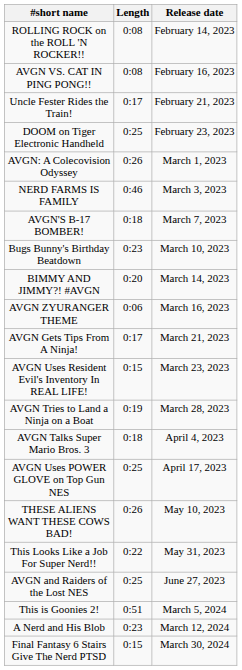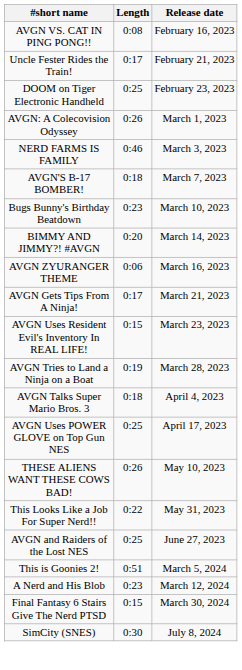 <table class="wikitable" style= "text-align: center; width: 55%;">
 <tr>
 <th>#short name</th>
 <th>Length</th>
 <th>Release date</th>
-</tr>
-<tr>
-<td valign="top">ROLLING ROCK on the ROLL 'N ROCKER!!</td>
-<td style="vertical-align:top; text-align:center;">0:08</td>
-<td valign="top" nowrap>February 14, 2023</td>
 </tr>
 <tr>
 <td valign="top">AVGN VS. CAT IN PING PONG!!</td>
 <td style="vertical-align:top; text-align:center;">0:08</td>
 <td valign="top" nowrap>February 16, 2023</td>
 </tr>
 <tr>
 <td valign="top">Uncle Fester Rides the Train!</td>
 <td style="vertical-align:top; text-align:center;">0:17</td>
 <td valign="top" nowrap>February 21, 2023</td>
 </tr>
 <tr>
 <td valign="top">DOOM on Tiger Electronic Handheld</td>
 <td style="vertical-align:top; text-align:center;">0:25</td>
 <td valign="top" nowrap>February 23, 2023</td>
 </tr>
 <tr>
 <td valign="top">AVGN: A Colecovision Odyssey</td>
 <td style="vertical-align:top; text-align:center;">0:26</td>
 <td valign="top" nowrap>March 1, 2023</td>
 </tr>
 <tr>
 <td valign="top">NERD FARMS IS FAMILY</td>
 <td style="vertical-align:top; text-align:center;">0:46</td>
 <td valign="top" nowrap>March 3, 2023</td>
 </tr>
 <tr>
 <td valign="top">AVGN'S B-17 BOMBER!</td>
 <td style="vertical-align:top; text-align:center;">0:18</td>
 <td valign="top" nowrap>March 7, 2023</td>
 </tr>
 <tr>
 <td valign="top">Bugs Bunny's Birthday Beatdown</td>
 <td style="vertical-align:top; text-align:center;">0:23</td>
 <td valign="top" nowrap>March 10, 2023</td>
 </tr>
 <tr>
 <td valign="top">BIMMY AND JIMMY?! #AVGN</td>
 <td style="vertical-align:top; text-align:center;">0:20</td>
 <td valign="top" nowrap>March 14, 2023</td>
 </tr>
 <tr>
 <td valign="top">AVGN ZYURANGER THEME</td>
 <td style="vertical-align:top; text-align:center;">0:06</td>
 <td valign="top" nowrap>March 16, 2023</td>
 </tr>
 <tr>
 <td valign="top">AVGN Gets Tips From A Ninja!</td>
 <td style="vertical-align:top; text-align:center;">0:17</td>
 <td valign="top" nowrap>March 21, 2023</td>
 </tr>
 <tr>
 <td valign="top">AVGN Uses Resident Evil's Inventory In REAL LIFE!</td>
 <td style="vertical-align:top; text-align:center;">0:15</td>
 <td valign="top" nowrap>March 23, 2023</td>
 </tr>
 <tr>
 <td valign="top">AVGN Tries to Land a Ninja on a Boat</td>
 <td style="vertical-align:top; text-align:center;">0:19</td>
 <td valign="top" nowrap>March 28, 2023</td>
 </tr>
 <tr>
 <td valign="top">AVGN Talks Super Mario Bros. 3</td>
 <td style="vertical-align:top; text-align:center;">0:18</td>
 <td valign="top" nowrap>April 4, 2023</td>
 </tr>
 <tr>
 <td valign="top">AVGN Uses POWER GLOVE on Top Gun NES</td>
 <td style="vertical-align:top; text-align:center;">0:25</td>
 <td valign="top" nowrap>April 17, 2023</td>
 </tr>
 <tr>
 <td valign="top">THESE ALIENS WANT THESE COWS BAD!</td>
 <td style="vertical-align:top; text-align:center;">0:26</td>
 <td valign="top" nowrap>May 10, 2023</td>
 </tr>
 <tr>
 <td valign="top">This Looks Like a Job For Super Nerd!!</td>
 <td style="vertical-align:top; text-align:center;">0:22</td>
 <td valign="top" nowrap>May 31, 2023</td>
 </tr>
 <tr>
 <td valign="top">AVGN and Raiders of the Lost NES</td>
 <td style="vertical-align:top; text-align:center;">0:25</td>
 <td valign="top" nowrap>June 27, 2023</td>
 </tr>
 <tr>
 <td valign="top">This is Goonies 2!</td>
 <td style="vertical-align:top; text-align:center;">0:51</td>
 <td valign="top" nowrap>March 5, 2024</td>
 </tr>
 <tr>
 <td valign="top">A Nerd and His Blob</td>
 <td style="vertical-align:top; text-align:center;">0:23</td>
 <td valign="top" nowrap>March 12, 2024</td>
 </tr>
 <tr>
 <td valign="top">Final Fantasy 6 Stairs Give The Nerd PTSD</td>
 <td style="vertical-align:top; text-align:center;">0:15</td>
 <td valign="top" nowrap>March 30, 2024</td>
 </tr>
+<tr>
+<td valign="top">SimCity (SNES)</td>
+<td style="vertical-align:top; text-align:center;">0:30</td>
+<td valign="top" nowrap>July 8, 2024</td>
+</tr>
 </table>
